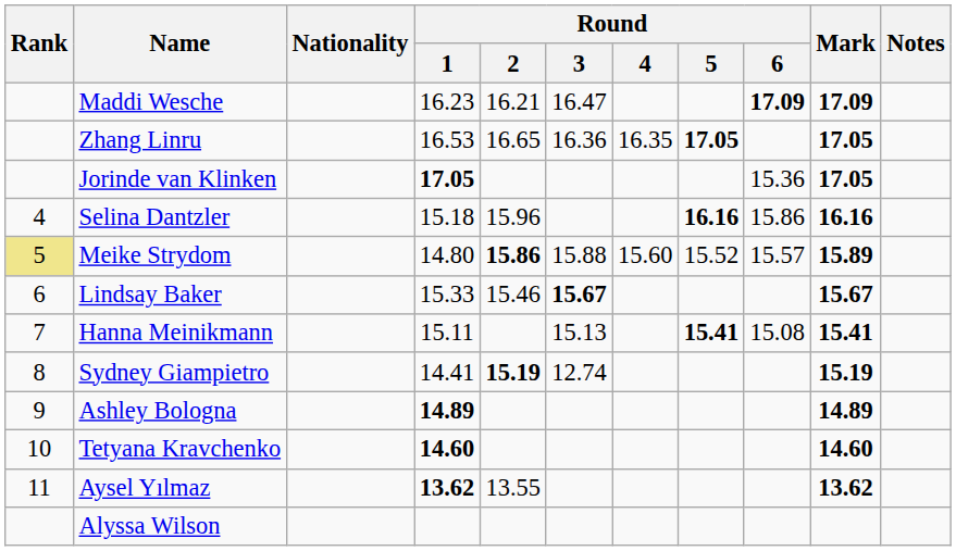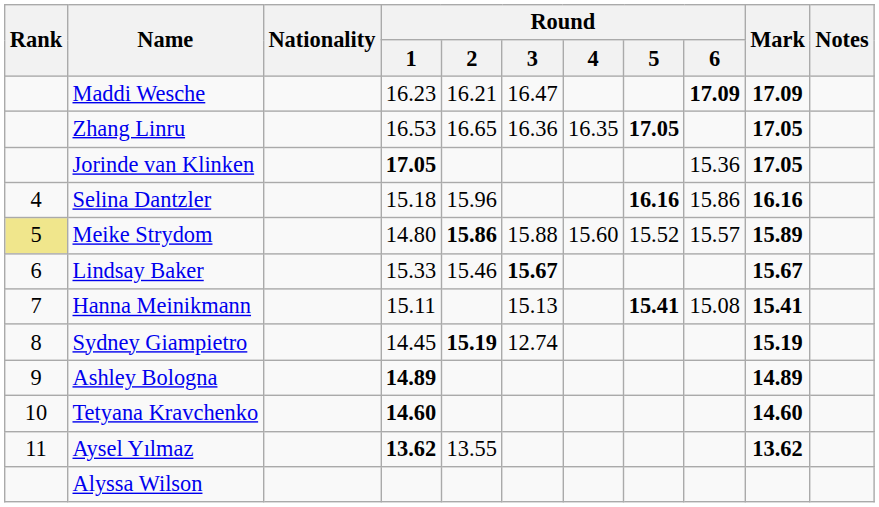 <table class="wikitable sortable" style="text-align:center">
 <tr>
 <th rowspan=2 data-sort-type="number">Rank</th>
 <th rowspan=2>Name</th>
 <th rowspan=2>Nationality</th>
 <th colspan=6>Round</th>
 <th rowspan=2>Mark</th>
 <th rowspan=2>Notes</th>
 </tr>
 <tr>
 <th>1</th>
 <th>2</th>
 <th>3</th>
 <th>4</th>
 <th>5</th>
 <th>6</th>
 </tr>
 <tr>
 <td></td>
 <td align="left"><a href='#'>Maddi Wesche</a></td>
 <td align="left"></td>
 <td>16.23</td>
 <td>16.21</td>
 <td>16.47</td>
 <td></td>
 <td></td>
 <td><strong>17.09</strong></td>
 <td><strong>17.09</strong></td>
 <td></td>
 </tr>
 <tr>
 <td></td>
 <td align="left"><a href='#'>Zhang Linru</a></td>
 <td align="left"></td>
 <td>16.53</td>
 <td>16.65</td>
 <td>16.36</td>
 <td>16.35</td>
 <td><strong>17.05</strong></td>
 <td></td>
 <td><strong>17.05</strong></td>
 <td></td>
 </tr>
 <tr>
 <td></td>
 <td align="left"><a href='#'>Jorinde van Klinken</a></td>
 <td align="left"></td>
 <td><strong>17.05</strong></td>
 <td></td>
 <td></td>
 <td></td>
 <td></td>
 <td>15.36</td>
 <td><strong>17.05</strong></td>
 <td></td>
 </tr>
 <tr>
 <td>4</td>
 <td align="left"><a href='#'>Selina Dantzler</a></td>
 <td align="left"></td>
 <td>15.18</td>
 <td>15.96</td>
 <td></td>
 <td></td>
 <td><strong>16.16</strong></td>
 <td>15.86</td>
 <td><strong>16.16</strong></td>
 <td></td>
 </tr>
 <tr>
 <td style="background: khaki;">5</td>
 <td align="left"><a href='#'>Meike Strydom</a></td>
 <td align="left"></td>
 <td>14.80</td>
 <td><strong>15.86</strong></td>
 <td>15.88</td>
 <td>15.60</td>
 <td>15.52</td>
 <td>15.57</td>
 <td><strong>15.89</strong></td>
 <td></td>
 </tr>
 <tr>
 <td>6</td>
 <td align="left"><a href='#'>Lindsay Baker</a></td>
 <td align="left"></td>
 <td>15.33</td>
 <td>15.46</td>
 <td><strong>15.67</strong></td>
 <td></td>
 <td></td>
 <td></td>
 <td><strong>15.67</strong></td>
 <td></td>
 </tr>
 <tr>
 <td>7</td>
 <td align="left"><a href='#'>Hanna Meinikmann</a></td>
 <td align="left"></td>
 <td>15.11</td>
 <td></td>
 <td>15.13</td>
 <td></td>
 <td><strong>15.41</strong></td>
 <td>15.08</td>
 <td><strong>15.41</strong></td>
 <td></td>
 </tr>
 <tr>
 <td>8</td>
 <td align="left"><a href='#'>Sydney Giampietro</a></td>
 <td align="left"></td>
-<td>14.41</td>
+<td>14.45</td>
 <td><strong>15.19</strong></td>
 <td>12.74</td>
 <td></td>
 <td></td>
 <td></td>
 <td><strong>15.19</strong></td>
 <td></td>
 </tr>
 <tr>
 <td>9</td>
 <td align="left"><a href='#'>Ashley Bologna</a></td>
 <td align="left"></td>
 <td><strong>14.89</strong></td>
 <td></td>
 <td></td>
 <td></td>
 <td></td>
 <td></td>
 <td><strong>14.89</strong></td>
 <td></td>
 </tr>
 <tr>
 <td>10</td>
 <td align="left"><a href='#'>Tetyana Kravchenko</a></td>
 <td align="left"></td>
 <td><strong>14.60</strong></td>
 <td></td>
 <td></td>
 <td></td>
 <td></td>
 <td></td>
 <td><strong>14.60</strong></td>
 <td></td>
 </tr>
 <tr>
 <td>11</td>
 <td align="left"><a href='#'>Aysel Yılmaz</a></td>
 <td align="left"></td>
 <td><strong>13.62</strong></td>
 <td>13.55</td>
 <td></td>
 <td></td>
 <td></td>
 <td></td>
 <td><strong>13.62</strong></td>
 <td></td>
 </tr>
 <tr>
 <td></td>
 <td align="left"><a href='#'>Alyssa Wilson</a></td>
 <td align="left"></td>
 <td></td>
 <td></td>
 <td></td>
 <td></td>
 <td></td>
 <td></td>
 <td></td>
 <td></td>
 </tr>
 </table>
